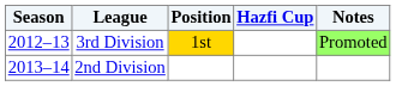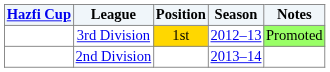 <table border="1" cellpadding="2" style="border-collapse:collapse; text-align:center; font-size:normal;">
 <tr style="background:#f0f6fa;">
-<th>Season</th>
+<th><a href='#'>Hazfi Cup</a></th>
 <th>League</th>
 <th>Position</th>
-<th><a href='#'>Hazfi Cup</a></th>
+<th>Season</th>
 <th>Notes</th>
 </tr>
 <tr>
-<td><a href='#'>2012–13</a></td>
+<td></td>
 <td><a href='#'>3rd Division</a></td>
 <td bgcolor=gold>1st</td>
-<td></td>
+<td><a href='#'>2012–13</a></td>
 <td bgcolor=99FF66>Promoted</td>
 </tr>
 <tr>
-<td><a href='#'>2013–14</a></td>
+<td></td>
 <td><a href='#'>2nd Division</a></td>
 <td></td>
-<td></td>
+<td><a href='#'>2013–14</a></td>
 <td></td>
 </tr>
 </table>
